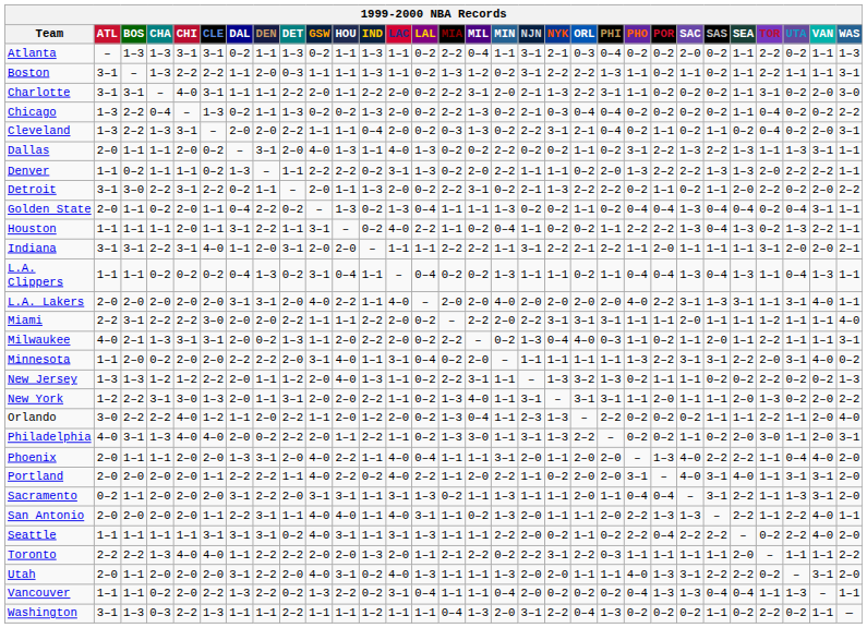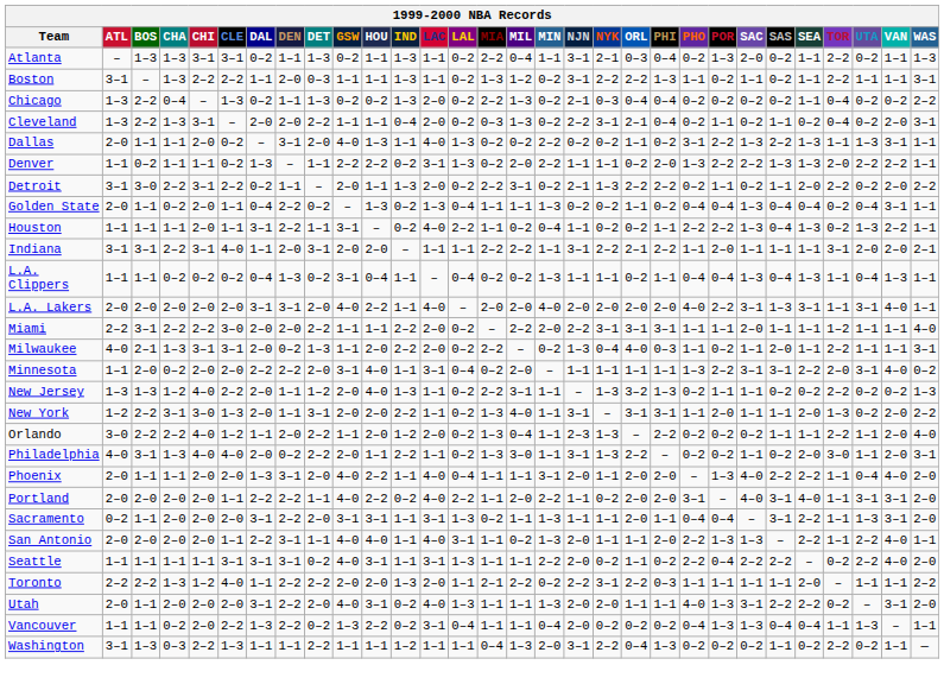 <table class="wikitable" style="font-size:90%; text-align:center;">
 <tr>
 <th colspan=30>1999-2000 NBA Records</th>
 </tr>
 <tr>
 <th width=100>Team</th>
 <th style="background:#CA102F;color:#FFFFFF;width=35">ATL</th>
 <th style="background:#006400;color:#FFFFFF;width=35">BOS</th>
 <th style="background:#008080;color:#FFFFFF;width=35">CHA</th>
 <th style="background:#BA0C2F;color:#FFFFFF;width=35">CHI</th>
 <th style="background:#000000;color:#5787DC;width=35">CLE</th>
 <th style="background:#00008B;color:#FFFFFF;width=35">DAL</th>
 <th style="background:#141A44;color:#C69966;width=35">DEN</th>
 <th style="background:#008080;color:#FFFFFF;width=35">DET</th>
 <th style="background:#031E41;color:#FEA302;width=35">GSW</th>
 <th style="background:#1D2951;color:#FFFFFF;width=35">HOU</th>
 <th style="background:#081F3F;color:#FDCC04;width=35">IND</th>
 <th style="background:#D40032;color:#1A2E8B;width=35">LAC</th>
 <th style="background:#800080;color:#FFD700;width=35">LAL</th>
 <th style="background:#000000;color:#8B0000;width=35">MIA</th>
 <th style="background:#4B0082;color:#FFFFFF;width=35">MIL</th>
 <th style="background:#236192;color:#FFFFFF;width=35">MIN</th>
 <th style="background:#031E41;color:#CED5DD;width=35">NJN</th>
 <th style="background:#003593;color:#FF4F03;width=35">NYK</th>
 <th style="background:#0056B5;color:#FFFFFF;width=35">ORL</th>
 <th style="background:#000000;color:#BB9754;width=35">PHI</th>
 <th style="background:#5F24A0;color:#FF6303;width=35">PHO</th>
 <th style="background:#000000;color:#C90F2E;width=35">POR</th>
 <th style="background:#6846A8;color:#FFFFFF;width=35">SAC</th>
 <th style="background:#000000;color:#C0C0C0;width=35">SAS</th>
 <th style="background:#173F36;color:#FFFFFF;width=35">SEA</th>
 <th style="background:#7436BF;color:#BE0F34;width=35">TOR</th>
 <th style="background:#644A9C;color:#149BC7;width=35">UTA</th>
 <th style="background:#00B2AA;color:#FFFFFF;width=35">VAN</th>
 <th style="background:#236192;color:#FFFFFF;width=35">WAS</th>
 </tr>
 <tr>
 <td style="text-align:left;"><a href='#'>Atlanta</a></td>
 <td>–</td>
 <td>1–3</td>
 <td>1–3</td>
 <td>3–1</td>
 <td>3–1</td>
 <td>0–2</td>
 <td>1–1</td>
 <td>1–3</td>
 <td>0–2</td>
 <td>1–1</td>
 <td>1–3</td>
 <td>1–1</td>
 <td>0–2</td>
 <td>2–2</td>
 <td>0–4</td>
 <td>1–1</td>
 <td>3–1</td>
 <td>2–1</td>
 <td>0–3</td>
 <td>0–4</td>
 <td>0–2</td>
-<td>0–2</td>
+<td>1–3</td>
 <td>2–0</td>
 <td>0–2</td>
 <td>1–1</td>
 <td>2–2</td>
 <td>0–2</td>
 <td>1–1</td>
 <td>1–3</td>
 </tr>
 <tr>
 <td style="text-align:left;"><a href='#'>Boston</a></td>
 <td>3–1</td>
 <td>–</td>
 <td>1–3</td>
 <td>2–2</td>
 <td>2–2</td>
 <td>1–1</td>
 <td>2–0</td>
 <td>0–3</td>
 <td>1–1</td>
 <td>1–1</td>
 <td>1–3</td>
 <td>1–1</td>
 <td>0–2</td>
 <td>1–3</td>
 <td>1–2</td>
 <td>0–2</td>
 <td>3–1</td>
 <td>2–2</td>
 <td>2–2</td>
 <td>1–3</td>
 <td>1–1</td>
 <td>0–2</td>
 <td>1–1</td>
 <td>0–2</td>
 <td>1–1</td>
 <td>2–2</td>
 <td>1–1</td>
 <td>1–1</td>
 <td>3–1</td>
-</tr>
-<tr>
-<td style="text-align:left;"><a href='#'>Charlotte</a></td>
-<td>3–1</td>
-<td>3–1</td>
-<td>–</td>
-<td>4–0</td>
-<td>3–1</td>
-<td>1–1</td>
-<td>1–1</td>
-<td>2–2</td>
-<td>2–0</td>
-<td>1–1</td>
-<td>2–2</td>
-<td>2–0</td>
-<td>0–2</td>
-<td>2–2</td>
-<td>3–1</td>
-<td>2–0</td>
-<td>2–1</td>
-<td>1–3</td>
-<td>2–2</td>
-<td>3–1</td>
-<td>1–1</td>
-<td>0–2</td>
-<td>0–2</td>
-<td>0–2</td>
-<td>1–1</td>
-<td>3–1</td>
-<td>0–2</td>
-<td>2–0</td>
-<td>3–0</td>
 </tr>
 <tr>
 <td style="text-align:left;"><a href='#'>Chicago</a></td>
 <td>1–3</td>
 <td>2–2</td>
 <td>0–4</td>
 <td>–</td>
 <td>1–3</td>
 <td>0–2</td>
 <td>1–1</td>
 <td>1–3</td>
 <td>0–2</td>
 <td>0–2</td>
 <td>1–3</td>
 <td>2–0</td>
 <td>0–2</td>
 <td>2–2</td>
 <td>1–3</td>
 <td>0–2</td>
 <td>2–1</td>
 <td>0–3</td>
 <td>0–4</td>
 <td>0–4</td>
 <td>0–2</td>
 <td>0–2</td>
 <td>0–2</td>
 <td>0–2</td>
 <td>1–1</td>
 <td>0–4</td>
 <td>0–2</td>
 <td>0–2</td>
 <td>2–2</td>
 </tr>
 <tr>
 <td style="text-align:left;"><a href='#'>Cleveland</a></td>
 <td>1–3</td>
 <td>2–2</td>
 <td>1–3</td>
 <td>3–1</td>
 <td>–</td>
 <td>2–0</td>
 <td>2–0</td>
 <td>2–2</td>
 <td>1–1</td>
 <td>1–1</td>
 <td>0–4</td>
 <td>2–0</td>
 <td>0–2</td>
 <td>0–3</td>
 <td>1–3</td>
 <td>0–2</td>
 <td>2–2</td>
 <td>3–1</td>
 <td>2–1</td>
 <td>0–4</td>
 <td>0–2</td>
 <td>1–1</td>
 <td>0–2</td>
 <td>1–1</td>
 <td>0–2</td>
 <td>0–4</td>
 <td>0–2</td>
 <td>2–0</td>
 <td>3–1</td>
 </tr>
 <tr>
 <td style="text-align:left;"><a href='#'>Dallas</a></td>
 <td>2–0</td>
 <td>1–1</td>
 <td>1–1</td>
 <td>2–0</td>
 <td>0–2</td>
 <td>–</td>
 <td>3–1</td>
 <td>2–0</td>
 <td>4–0</td>
 <td>1–3</td>
 <td>1–1</td>
 <td>4–0</td>
 <td>1–3</td>
 <td>0–2</td>
 <td>0–2</td>
 <td>2–2</td>
 <td>0–2</td>
 <td>0–2</td>
 <td>1–1</td>
 <td>0–2</td>
 <td>3–1</td>
 <td>2–2</td>
 <td>1–3</td>
 <td>2–2</td>
 <td>1–3</td>
 <td>1–1</td>
 <td>1–3</td>
 <td>3–1</td>
 <td>1–1</td>
 </tr>
 <tr>
 <td style="text-align:left;"><a href='#'>Denver</a></td>
 <td>1–1</td>
 <td>0–2</td>
 <td>1–1</td>
 <td>1–1</td>
 <td>0–2</td>
 <td>1–3</td>
 <td>–</td>
 <td>1–1</td>
 <td>2–2</td>
 <td>2–2</td>
 <td>0–2</td>
 <td>3–1</td>
 <td>1–3</td>
 <td>0–2</td>
 <td>2–0</td>
 <td>2–2</td>
 <td>1–1</td>
 <td>1–1</td>
 <td>0–2</td>
 <td>2–0</td>
 <td>1–3</td>
 <td>2–2</td>
 <td>2–2</td>
 <td>1–3</td>
 <td>1–3</td>
 <td>2–0</td>
 <td>2–2</td>
 <td>2–2</td>
 <td>1–1</td>
 </tr>
 <tr>
 <td style="text-align:left;"><a href='#'>Detroit</a></td>
 <td>3–1</td>
 <td>3–0</td>
 <td>2–2</td>
 <td>3–1</td>
 <td>2–2</td>
 <td>0–2</td>
 <td>1–1</td>
 <td>–</td>
 <td>2–0</td>
 <td>1–1</td>
 <td>1–3</td>
 <td>2–0</td>
 <td>0–2</td>
 <td>2–2</td>
 <td>3–1</td>
 <td>0–2</td>
 <td>2–1</td>
 <td>1–3</td>
 <td>2–2</td>
 <td>2–2</td>
 <td>0–2</td>
 <td>1–1</td>
 <td>0–2</td>
 <td>1–1</td>
 <td>2–0</td>
 <td>2–2</td>
 <td>0–2</td>
 <td>2–0</td>
 <td>2–2</td>
 </tr>
 <tr>
 <td style="text-align:left;"><a href='#'>Golden State</a></td>
 <td>2–0</td>
 <td>1–1</td>
 <td>0–2</td>
 <td>2–0</td>
 <td>1–1</td>
 <td>0–4</td>
 <td>2–2</td>
 <td>0–2</td>
 <td>–</td>
 <td>1–3</td>
 <td>0–2</td>
 <td>1–3</td>
 <td>0–4</td>
 <td>1–1</td>
 <td>1–1</td>
 <td>1–3</td>
 <td>0–2</td>
 <td>0–2</td>
 <td>1–1</td>
 <td>0–2</td>
 <td>0–4</td>
 <td>0–4</td>
 <td>1–3</td>
 <td>0–4</td>
 <td>0–4</td>
 <td>0–2</td>
 <td>0–4</td>
 <td>3–1</td>
 <td>1–1</td>
 </tr>
 <tr>
 <td style="text-align:left;"><a href='#'>Houston</a></td>
 <td>1–1</td>
 <td>1–1</td>
 <td>1–1</td>
 <td>2–0</td>
 <td>1–1</td>
 <td>3–1</td>
 <td>2–2</td>
 <td>1–1</td>
 <td>3–1</td>
 <td>–</td>
 <td>0–2</td>
 <td>4–0</td>
 <td>2–2</td>
 <td>1–1</td>
 <td>0–2</td>
 <td>0–4</td>
 <td>1–1</td>
 <td>0–2</td>
 <td>0–2</td>
 <td>1–1</td>
 <td>2–2</td>
 <td>2–2</td>
 <td>1–3</td>
 <td>0–4</td>
 <td>1–3</td>
 <td>0–2</td>
 <td>1–3</td>
 <td>2–2</td>
 <td>1–1</td>
 </tr>
 <tr>
 <td style="text-align:left;"><a href='#'>Indiana</a></td>
 <td>3–1</td>
 <td>3–1</td>
 <td>2–2</td>
 <td>3–1</td>
 <td>4–0</td>
 <td>1–1</td>
 <td>2–0</td>
 <td>3–1</td>
 <td>2–0</td>
 <td>2–0</td>
 <td>–</td>
 <td>1–1</td>
 <td>1–1</td>
 <td>2–2</td>
 <td>2–2</td>
 <td>1–1</td>
 <td>3–1</td>
 <td>2–2</td>
 <td>2–1</td>
 <td>2–2</td>
 <td>1–1</td>
 <td>2–0</td>
 <td>1–1</td>
 <td>1–1</td>
 <td>1–1</td>
 <td>3–1</td>
 <td>2–0</td>
 <td>2–0</td>
 <td>2–1</td>
 </tr>
 <tr>
 <td style="text-align:left;"><a href='#'>L.A. Clippers</a></td>
 <td>1–1</td>
 <td>1–1</td>
 <td>0–2</td>
 <td>0–2</td>
 <td>0–2</td>
 <td>0–4</td>
 <td>1–3</td>
 <td>0–2</td>
 <td>3–1</td>
 <td>0–4</td>
 <td>1–1</td>
 <td>–</td>
 <td>0–4</td>
 <td>0–2</td>
 <td>0–2</td>
 <td>1–3</td>
 <td>1–1</td>
 <td>1–1</td>
 <td>0–2</td>
 <td>1–1</td>
 <td>0–4</td>
 <td>0–4</td>
 <td>1–3</td>
 <td>0–4</td>
 <td>1–3</td>
 <td>1–1</td>
 <td>0–4</td>
 <td>1–3</td>
 <td>1–1</td>
 </tr>
 <tr>
 <td style="text-align:left;"><a href='#'>L.A. Lakers</a></td>
 <td>2–0</td>
 <td>2–0</td>
 <td>2–0</td>
 <td>2–0</td>
 <td>2–0</td>
 <td>3–1</td>
 <td>3–1</td>
 <td>2–0</td>
 <td>4–0</td>
 <td>2–2</td>
 <td>1–1</td>
 <td>4–0</td>
 <td>–</td>
 <td>2–0</td>
 <td>2–0</td>
 <td>4–0</td>
 <td>2–0</td>
 <td>2–0</td>
 <td>2–0</td>
 <td>2–0</td>
 <td>4–0</td>
 <td>2–2</td>
 <td>3–1</td>
 <td>1–3</td>
 <td>3–1</td>
 <td>1–1</td>
 <td>3–1</td>
 <td>4–0</td>
 <td>1–1</td>
 </tr>
 <tr>
 <td style="text-align:left;"><a href='#'>Miami</a></td>
 <td>2–2</td>
 <td>3–1</td>
 <td>2–2</td>
 <td>2–2</td>
 <td>3–0</td>
 <td>2–0</td>
 <td>2–0</td>
 <td>2–2</td>
 <td>1–1</td>
 <td>1–1</td>
 <td>2–2</td>
 <td>2–0</td>
 <td>0–2</td>
 <td>–</td>
 <td>2–2</td>
 <td>2–0</td>
 <td>2–2</td>
 <td>3–1</td>
 <td>3–1</td>
 <td>3–1</td>
 <td>1–1</td>
 <td>1–1</td>
 <td>2–0</td>
 <td>1–1</td>
 <td>1–1</td>
 <td>1–2</td>
 <td>1–1</td>
 <td>1–1</td>
 <td>4–0</td>
 </tr>
 <tr>
 <td style="text-align:left;"><a href='#'>Milwaukee</a></td>
 <td>4–0</td>
 <td>2–1</td>
 <td>1–3</td>
 <td>3–1</td>
 <td>3–1</td>
 <td>2–0</td>
 <td>0–2</td>
 <td>1–3</td>
 <td>1–1</td>
 <td>2–0</td>
 <td>2–2</td>
 <td>2–0</td>
 <td>0–2</td>
 <td>2–2</td>
 <td>–</td>
 <td>0–2</td>
 <td>1–3</td>
 <td>0–4</td>
 <td>4–0</td>
 <td>0–3</td>
 <td>1–1</td>
 <td>0–2</td>
 <td>1–1</td>
 <td>2–0</td>
 <td>1–1</td>
 <td>2–2</td>
 <td>1–1</td>
 <td>1–1</td>
 <td>3–1</td>
 </tr>
 <tr>
 <td style="text-align:left;"><a href='#'>Minnesota</a></td>
 <td>1–1</td>
 <td>2–0</td>
 <td>0–2</td>
 <td>2–0</td>
 <td>2–0</td>
 <td>2–2</td>
 <td>2–2</td>
 <td>2–0</td>
 <td>3–1</td>
 <td>4–0</td>
 <td>1–1</td>
 <td>3–1</td>
 <td>0–4</td>
 <td>0–2</td>
 <td>2–0</td>
 <td>–</td>
 <td>1–1</td>
 <td>1–1</td>
 <td>1–1</td>
 <td>1–1</td>
 <td>1–3</td>
 <td>2–2</td>
 <td>3–1</td>
 <td>3–1</td>
 <td>2–2</td>
 <td>2–0</td>
 <td>3–1</td>
 <td>4–0</td>
 <td>0–2</td>
 </tr>
 <tr>
 <td style="text-align:left;"><a href='#'>New Jersey</a></td>
 <td>1–3</td>
 <td>1–3</td>
 <td>1–2</td>
-<td>1–2</td>
+<td>4–0</td>
 <td>2–2</td>
 <td>2–0</td>
 <td>1–1</td>
 <td>1–2</td>
 <td>2–0</td>
 <td>4–0</td>
 <td>1–3</td>
 <td>1–1</td>
 <td>0–2</td>
 <td>2–2</td>
 <td>3–1</td>
 <td>1–1</td>
 <td>–</td>
 <td>1–3</td>
 <td>3–2</td>
 <td>1–3</td>
 <td>0–2</td>
 <td>1–1</td>
 <td>1–1</td>
 <td>0–2</td>
 <td>0–2</td>
 <td>2–2</td>
 <td>0–2</td>
 <td>0–2</td>
 <td>1–3</td>
 </tr>
 <tr>
 <td style="text-align:left;"><a href='#'>New York</a></td>
 <td>1–2</td>
 <td>2–2</td>
 <td>3–1</td>
 <td>3–0</td>
 <td>1–3</td>
 <td>2–0</td>
 <td>1–1</td>
 <td>3–1</td>
 <td>2–0</td>
 <td>2–0</td>
 <td>2–2</td>
 <td>1–1</td>
 <td>0–2</td>
 <td>1–3</td>
 <td>4–0</td>
 <td>1–1</td>
 <td>3–1</td>
 <td>–</td>
 <td>3–1</td>
 <td>3–1</td>
 <td>1–1</td>
 <td>2–0</td>
 <td>1–1</td>
 <td>1–1</td>
 <td>2–0</td>
 <td>1–3</td>
 <td>0–2</td>
 <td>2–0</td>
 <td>2–2</td>
 </tr>
 <tr>
 <td style="text-align:left;">Orlando</td>
 <td>3–0</td>
 <td>2–2</td>
 <td>2–2</td>
 <td>4–0</td>
 <td>1–2</td>
 <td>1–1</td>
 <td>2–0</td>
 <td>2–2</td>
 <td>1–1</td>
 <td>2–0</td>
 <td>1–2</td>
 <td>2–0</td>
 <td>0–2</td>
 <td>1–3</td>
 <td>0–4</td>
 <td>1–1</td>
 <td>2–3</td>
 <td>1–3</td>
 <td>–</td>
 <td>2–2</td>
 <td>0–2</td>
 <td>0–2</td>
 <td>0–2</td>
 <td>1–1</td>
 <td>1–1</td>
 <td>2–2</td>
 <td>1–1</td>
 <td>2–0</td>
 <td>4–0</td>
 </tr>
 <tr>
 <td style="text-align:left;"><a href='#'>Philadelphia</a></td>
 <td>4–0</td>
 <td>3–1</td>
 <td>1–3</td>
 <td>4–0</td>
 <td>4–0</td>
 <td>2–0</td>
 <td>0–2</td>
 <td>2–2</td>
 <td>2–0</td>
 <td>1–1</td>
 <td>2–2</td>
 <td>1–1</td>
 <td>0–2</td>
 <td>1–3</td>
 <td>3–0</td>
 <td>1–1</td>
 <td>3–1</td>
 <td>1–3</td>
 <td>2–2</td>
 <td>–</td>
 <td>0–2</td>
 <td>0–2</td>
 <td>1–1</td>
 <td>0–2</td>
 <td>2–0</td>
 <td>3–0</td>
 <td>1–1</td>
 <td>2–0</td>
 <td>3–1</td>
 </tr>
 <tr>
 <td style="text-align:left;"><a href='#'>Phoenix</a></td>
 <td>2–0</td>
 <td>1–1</td>
 <td>1–1</td>
 <td>2–0</td>
 <td>2–0</td>
 <td>1–3</td>
 <td>3–1</td>
 <td>2–0</td>
 <td>4–0</td>
 <td>2–2</td>
 <td>1–1</td>
 <td>4–0</td>
 <td>0–4</td>
 <td>1–1</td>
 <td>1–1</td>
 <td>3–1</td>
 <td>2–0</td>
 <td>1–1</td>
 <td>2–0</td>
 <td>2–0</td>
 <td>–</td>
 <td>1–3</td>
 <td>4–0</td>
 <td>2–2</td>
 <td>2–2</td>
 <td>1–1</td>
 <td>0–4</td>
 <td>4–0</td>
 <td>2–0</td>
 </tr>
 <tr>
 <td style="text-align:left;"><a href='#'>Portland</a></td>
 <td>2–0</td>
 <td>2–0</td>
 <td>2–0</td>
 <td>2–0</td>
 <td>1–1</td>
 <td>2–2</td>
 <td>2–2</td>
 <td>1–1</td>
 <td>4–0</td>
 <td>2–2</td>
 <td>0–2</td>
 <td>4–0</td>
 <td>2–2</td>
 <td>1–1</td>
 <td>2–0</td>
 <td>2–2</td>
 <td>1–1</td>
 <td>0–2</td>
 <td>2–0</td>
 <td>2–0</td>
 <td>3–1</td>
 <td>–</td>
 <td>4–0</td>
 <td>3–1</td>
 <td>4–0</td>
 <td>1–1</td>
 <td>3–1</td>
 <td>3–1</td>
 <td>2–0</td>
 </tr>
 <tr>
 <td style="text-align:left;"><a href='#'>Sacramento</a></td>
 <td>0–2</td>
 <td>1–1</td>
 <td>2–0</td>
 <td>2–0</td>
 <td>2–0</td>
 <td>3–1</td>
 <td>2–2</td>
 <td>2–0</td>
 <td>3–1</td>
 <td>3–1</td>
 <td>1–1</td>
 <td>3–1</td>
 <td>1–3</td>
 <td>0–2</td>
 <td>1–1</td>
 <td>1–3</td>
 <td>1–1</td>
 <td>1–1</td>
 <td>2–0</td>
 <td>1–1</td>
 <td>0–4</td>
 <td>0–4</td>
 <td>–</td>
 <td>3–1</td>
 <td>2–2</td>
 <td>1–1</td>
 <td>1–3</td>
 <td>3–1</td>
 <td>2–0</td>
 </tr>
 <tr>
 <td style="text-align:left;"><a href='#'>San Antonio</a></td>
 <td>2–0</td>
 <td>2–0</td>
 <td>2–0</td>
 <td>2–0</td>
 <td>1–1</td>
 <td>2–2</td>
 <td>3–1</td>
 <td>1–1</td>
 <td>4–0</td>
 <td>4–0</td>
 <td>1–1</td>
 <td>4–0</td>
 <td>3–1</td>
 <td>1–1</td>
 <td>0–2</td>
 <td>1–3</td>
 <td>2–0</td>
 <td>1–1</td>
 <td>1–1</td>
 <td>2–0</td>
 <td>2–2</td>
 <td>1–3</td>
 <td>1–3</td>
 <td>–</td>
 <td>2–2</td>
 <td>1–1</td>
 <td>2–2</td>
 <td>4–0</td>
 <td>1–1</td>
 </tr>
 <tr>
 <td style="text-align:left;"><a href='#'>Seattle</a></td>
 <td>1–1</td>
 <td>1–1</td>
 <td>1–1</td>
 <td>1–1</td>
 <td>3–1</td>
 <td>3–1</td>
 <td>3–1</td>
 <td>0–2</td>
 <td>4–0</td>
 <td>3–1</td>
 <td>1–1</td>
 <td>3–1</td>
 <td>1–3</td>
 <td>1–1</td>
 <td>1–1</td>
 <td>2–2</td>
 <td>2–0</td>
 <td>0–2</td>
 <td>1–1</td>
 <td>0–2</td>
 <td>2–2</td>
 <td>0–4</td>
 <td>2–2</td>
 <td>2–2</td>
 <td>–</td>
 <td>0–2</td>
 <td>2–2</td>
 <td>4–0</td>
 <td>2–0</td>
 </tr>
 <tr>
 <td style="text-align:left;"><a href='#'>Toronto</a></td>
 <td>2–2</td>
 <td>2–2</td>
 <td>1–3</td>
-<td>4–0</td>
+<td>1–2</td>
 <td>4–0</td>
 <td>1–1</td>
 <td>2–2</td>
 <td>2–2</td>
 <td>2–0</td>
 <td>2–0</td>
 <td>1–3</td>
 <td>2–0</td>
 <td>1–1</td>
 <td>2–1</td>
 <td>2–2</td>
 <td>0–2</td>
 <td>2–2</td>
 <td>3–1</td>
 <td>2–2</td>
 <td>0–3</td>
 <td>1–1</td>
 <td>1–1</td>
 <td>1–1</td>
 <td>1–1</td>
 <td>2–0</td>
 <td>–</td>
 <td>1–1</td>
 <td>1–1</td>
 <td>2–2</td>
 </tr>
 <tr>
 <td style="text-align:left;"><a href='#'>Utah</a></td>
 <td>2–0</td>
 <td>1–1</td>
 <td>2–0</td>
 <td>2–0</td>
 <td>2–0</td>
 <td>3–1</td>
 <td>2–2</td>
 <td>2–0</td>
 <td>4–0</td>
 <td>3–1</td>
 <td>0–2</td>
 <td>4–0</td>
 <td>1–3</td>
 <td>1–1</td>
 <td>1–1</td>
 <td>1–3</td>
 <td>2–0</td>
 <td>2–0</td>
 <td>1–1</td>
 <td>1–1</td>
 <td>4–0</td>
 <td>1–3</td>
 <td>3–1</td>
 <td>2–2</td>
 <td>2–2</td>
 <td>0–2</td>
 <td>–</td>
 <td>3–1</td>
 <td>2–0</td>
 </tr>
 <tr>
 <td style="text-align:left;"><a href='#'>Vancouver</a></td>
 <td>1–1</td>
 <td>1–1</td>
 <td>0–2</td>
 <td>2–0</td>
 <td>2–2</td>
 <td>1–3</td>
 <td>2–2</td>
 <td>0–2</td>
 <td>1–3</td>
 <td>2–2</td>
 <td>0–2</td>
 <td>3–1</td>
 <td>0–4</td>
 <td>1–1</td>
 <td>1–1</td>
 <td>0–4</td>
 <td>2–0</td>
 <td>0–2</td>
 <td>0–2</td>
 <td>0–2</td>
 <td>0–4</td>
 <td>1–3</td>
 <td>1–3</td>
 <td>0–4</td>
 <td>0–4</td>
 <td>1–1</td>
 <td>1–3</td>
 <td>–</td>
 <td>1–1</td>
 </tr>
 <tr>
 <td style="text-align:left;"><a href='#'>Washington</a></td>
 <td>3–1</td>
 <td>1–3</td>
 <td>0–3</td>
 <td>2–2</td>
 <td>1–3</td>
 <td>1–1</td>
 <td>1–1</td>
 <td>2–2</td>
 <td>1–1</td>
 <td>1–1</td>
 <td>1–2</td>
 <td>1–1</td>
 <td>1–1</td>
 <td>0–4</td>
 <td>1–3</td>
 <td>2–0</td>
 <td>3–1</td>
 <td>2–2</td>
 <td>0–4</td>
 <td>1–3</td>
 <td>0–2</td>
 <td>0–2</td>
 <td>0–2</td>
 <td>1–1</td>
 <td>0–2</td>
 <td>2–2</td>
 <td>0–2</td>
 <td>1–1</td>
 <td>—</td>
 </tr>
 </table>
